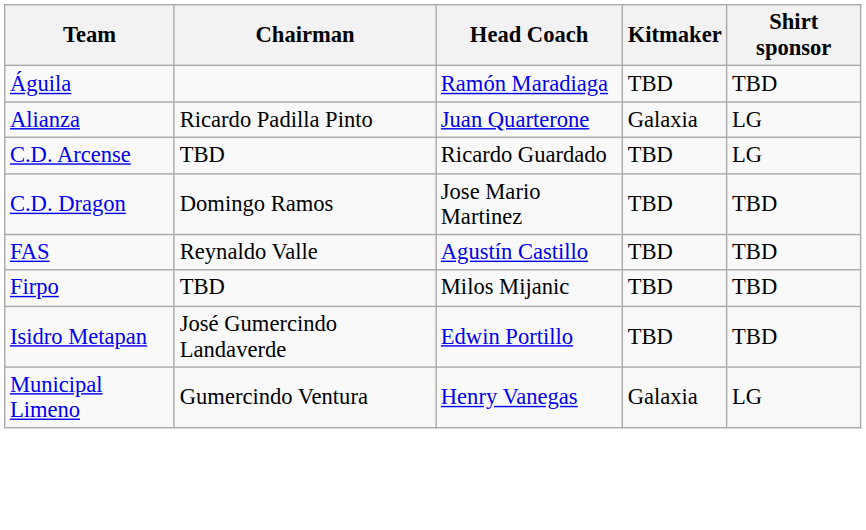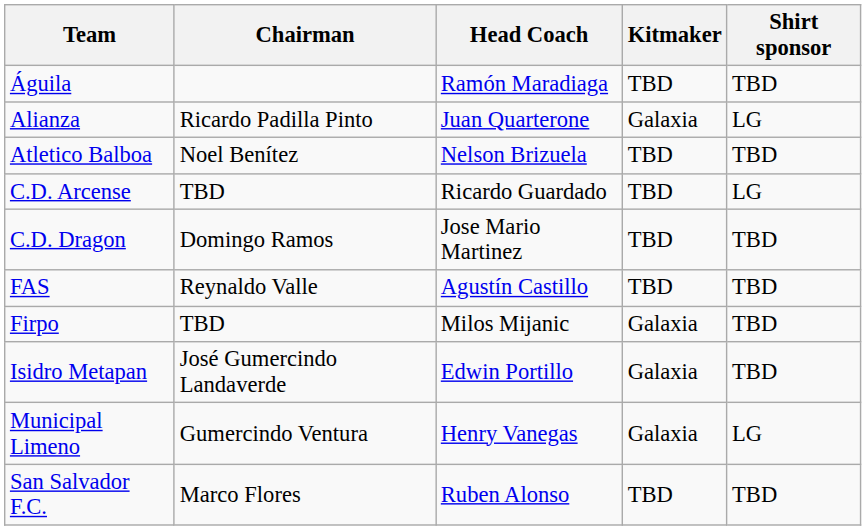 <table class="wikitable sortable" style="text-align: left;">
 <tr>
 <th>Team</th>
 <th>Chairman</th>
 <th>Head Coach</th>
 <th>Kitmaker</th>
 <th>Shirt sponsor</th>
 </tr>
 <tr>
 <td><a href='#'>Águila</a></td>
 <td></td>
 <td> <a href='#'>Ramón Maradiaga</a></td>
 <td>TBD</td>
 <td>TBD</td>
 </tr>
 <tr>
 <td><a href='#'>Alianza</a></td>
 <td> Ricardo Padilla Pinto</td>
 <td> <a href='#'>Juan Quarterone</a></td>
 <td>Galaxia</td>
 <td>LG</td>
+</tr>
+<tr>
+<td><a href='#'>Atletico Balboa</a></td>
+<td> Noel Benítez</td>
+<td> <a href='#'>Nelson Brizuela</a></td>
+<td>TBD</td>
+<td>TBD</td>
 </tr>
 <tr>
 <td><a href='#'>C.D. Arcense</a></td>
 <td> TBD</td>
 <td> Ricardo Guardado</td>
 <td>TBD</td>
 <td>LG</td>
 </tr>
 <tr>
 <td><a href='#'>C.D. Dragon</a></td>
 <td> Domingo Ramos</td>
 <td> Jose Mario Martinez</td>
 <td>TBD</td>
 <td>TBD</td>
 </tr>
 <tr>
 <td><a href='#'>FAS</a></td>
 <td> Reynaldo Valle</td>
 <td> <a href='#'>Agustín Castillo</a></td>
 <td>TBD</td>
 <td>TBD</td>
 </tr>
 <tr>
 <td><a href='#'>Firpo</a></td>
 <td> TBD</td>
 <td> Milos Mijanic</td>
-<td>TBD</td>
+<td>Galaxia</td>
 <td>TBD</td>
 </tr>
 <tr>
 <td><a href='#'>Isidro Metapan</a></td>
 <td> José Gumercindo Landaverde</td>
 <td> <a href='#'>Edwin Portillo</a></td>
-<td>TBD</td>
+<td>Galaxia</td>
 <td>TBD</td>
 </tr>
 <tr>
 <td><a href='#'>Municipal Limeno</a></td>
 <td> Gumercindo Ventura</td>
 <td> <a href='#'>Henry Vanegas</a></td>
 <td>Galaxia</td>
 <td>LG</td>
 </tr>
+<tr>
+<td><a href='#'>San Salvador F.C.</a></td>
+<td> Marco Flores</td>
+<td> <a href='#'>Ruben Alonso</a></td>
+<td>TBD</td>
+<td>TBD</td>
+</tr>
 </table>
